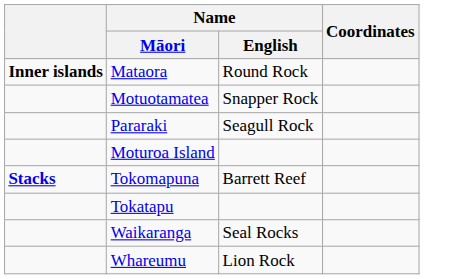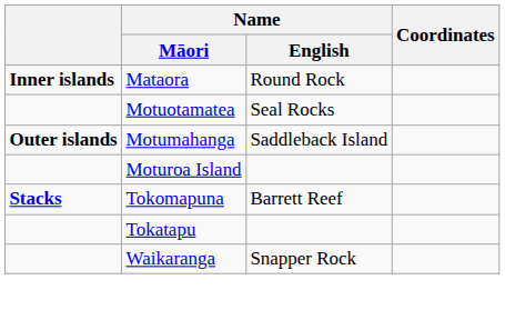 <table class="wikitable">
 <tr>
 <th rowspan="2"></th>
 <th colspan="2">Name</th>
 <th rowspan="2">Coordinates</th>
 </tr>
 <tr>
 <th><a href='#'>Māori</a></th>
 <th>English</th>
 </tr>
 <tr>
 <td><strong>Inner islands</strong></td>
 <td><a href='#'>Mataora</a></td>
 <td>Round Rock</td>
 <td></td>
 </tr>
 <tr>
 <td></td>
 <td><a href='#'>Motuotamatea</a></td>
-<td>Snapper Rock</td>
+<td>Seal Rocks</td>
 <td></td>
 </tr>
 <tr>
-<td></td>
-<td><a href='#'>Pararaki</a></td>
-<td>Seagull Rock</td>
+<td><strong>Outer islands</strong></td>
+<td><a href='#'>Motumahanga</a></td>
+<td>Saddleback Island</td>
 <td></td>
 </tr>
 <tr>
 <td></td>
 <td><a href='#'>Moturoa Island</a></td>
 <td></td>
 <td></td>
 </tr>
 <tr>
 <td><strong><a href='#'>Stacks</a></strong></td>
 <td><a href='#'>Tokomapuna</a></td>
 <td>Barrett Reef</td>
 <td></td>
 </tr>
 <tr>
 <td></td>
 <td><a href='#'>Tokatapu</a></td>
 <td></td>
 <td></td>
 </tr>
 <tr>
 <td></td>
 <td><a href='#'>Waikaranga</a></td>
-<td>Seal Rocks</td>
-<td></td>
-</tr>
-<tr>
-<td></td>
-<td><a href='#'>Whareumu</a></td>
-<td>Lion Rock</td>
+<td>Snapper Rock</td>
 <td></td>
 </tr>
 </table>
